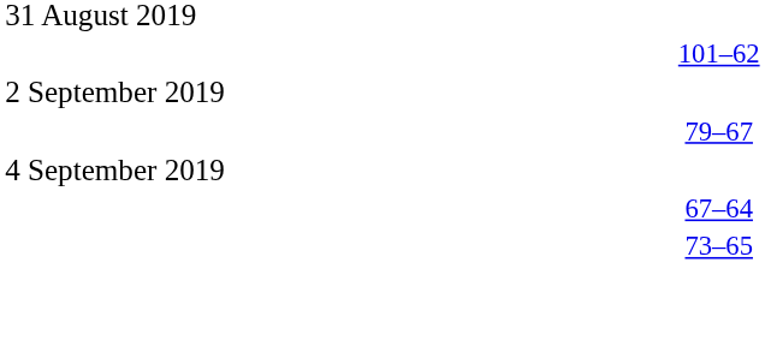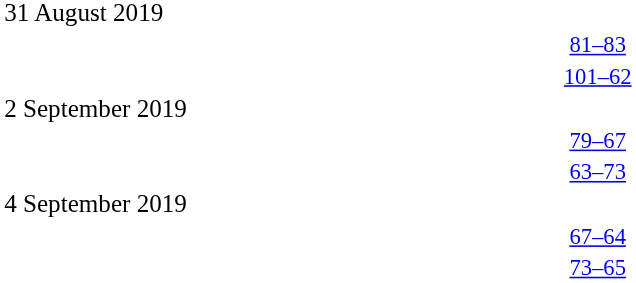 <table style="width:100%;" cellspacing="1">
 <tr>
 <th width=25%></th>
 <th width=2%></th>
 <th width=6%></th>
 <th width=2%></th>
 <th width=25%></th>
 </tr>
 <tr>
 <td>31 August 2019</td>
+</tr>
+<tr style=font-size:90%>
+<td align=right></td>
+<td></td>
+<td align=center><a href='#'>81–83</a></td>
+<td></td>
+<td></td>
+<td></td>
 </tr>
 <tr style=font-size:90%>
 <td align=right></td>
 <td></td>
 <td align=center><a href='#'>101–62</a></td>
 <td></td>
 <td></td>
 <td></td>
 </tr>
 <tr>
 <td>2 September 2019</td>
 </tr>
 <tr style=font-size:90%>
 <td align=right></td>
 <td></td>
 <td align=center><a href='#'>79–67</a></td>
+<td></td>
+<td></td>
+<td></td>
+</tr>
+<tr style=font-size:90%>
+<td align=right></td>
+<td></td>
+<td align=center><a href='#'>63–73</a></td>
 <td></td>
 <td></td>
 <td></td>
 </tr>
 <tr>
 <td>4 September 2019</td>
 </tr>
 <tr style=font-size:90%>
 <td align=right></td>
 <td></td>
 <td align=center><a href='#'>67–64</a></td>
 <td></td>
 <td></td>
 <td></td>
 </tr>
 <tr style=font-size:90%>
 <td align=right></td>
 <td></td>
 <td align=center><a href='#'>73–65</a></td>
 <td></td>
 <td></td>
 <td></td>
 </tr>
 </table>
